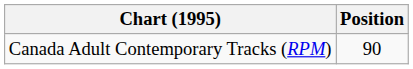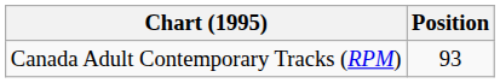 <table class="wikitable sortable">
 <tr>
 <th scope="col">Chart (1995)</th>
 <th scope="col">Position</th>
 </tr>
 <tr>
 <td>Canada Adult Contemporary Tracks (<em><a href='#'>RPM</a></em>)</td>
-<td align="center">90</td>
+<td align="center">93</td>
 </tr>
 </table>
